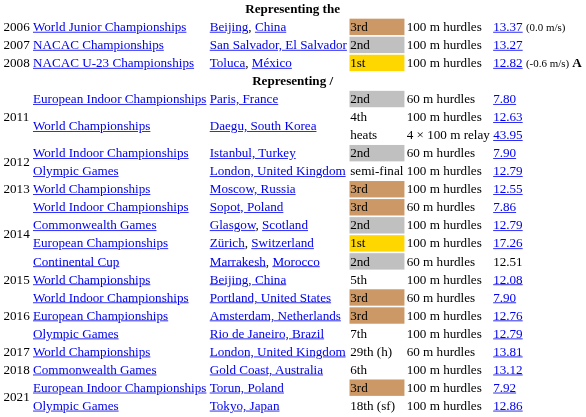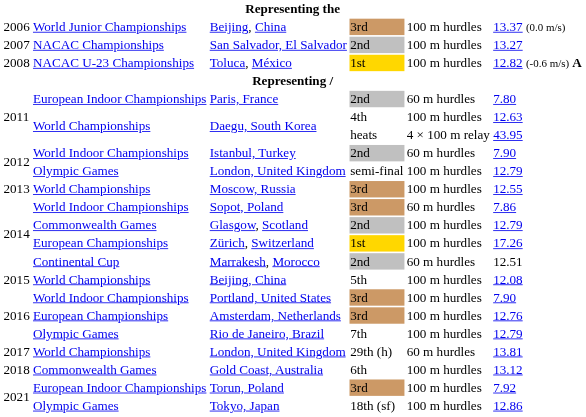 <table>
 <tr>
 <th colspan="6">Representing the </th>
 </tr>
 <tr>
 <td>2006</td>
 <td><a href='#'>World Junior Championships</a></td>
 <td><a href='#'>Beijing</a>, <a href='#'>China</a></td>
 <td style="background:#c96;">3rd</td>
 <td>100 m hurdles</td>
 <td><a href='#'>13.37</a> <small>(0.0 m/s)</small></td>
 </tr>
 <tr>
 <td>2007</td>
 <td><a href='#'>NACAC Championships</a></td>
 <td><a href='#'>San Salvador, El Salvador</a></td>
 <td style="background:silver;">2nd</td>
 <td>100 m hurdles</td>
 <td><a href='#'>13.27</a></td>
 </tr>
 <tr>
 <td>2008</td>
 <td><a href='#'>NACAC U-23 Championships</a></td>
 <td><a href='#'>Toluca</a>, <a href='#'>México</a></td>
 <td bgcolor=gold>1st</td>
 <td>100 m hurdles</td>
 <td><a href='#'>12.82</a> <small>(-0.6 m/s)</small> <strong>A</strong></td>
 </tr>
 <tr>
 <th colspan="6">Representing  / </th>
 </tr>
 <tr>
 <td rowspan=3>2011</td>
 <td><a href='#'>European Indoor Championships</a></td>
 <td><a href='#'>Paris, France</a></td>
 <td style="background:silver;">2nd</td>
 <td>60 m hurdles</td>
 <td><a href='#'>7.80</a></td>
 </tr>
 <tr>
 <td rowspan=2><a href='#'>World Championships</a></td>
 <td rowspan=2><a href='#'>Daegu, South Korea</a></td>
 <td>4th</td>
 <td>100 m hurdles</td>
 <td><a href='#'>12.63</a></td>
 </tr>
 <tr>
 <td>heats</td>
 <td>4 × 100 m relay</td>
 <td><a href='#'>43.95</a></td>
 </tr>
 <tr>
 <td rowspan=2>2012</td>
 <td><a href='#'>World Indoor Championships</a></td>
 <td><a href='#'>Istanbul, Turkey</a></td>
 <td style="background:silver;">2nd</td>
 <td>60 m hurdles</td>
 <td><a href='#'>7.90</a></td>
 </tr>
 <tr>
 <td><a href='#'>Olympic Games</a></td>
 <td><a href='#'>London, United Kingdom</a></td>
 <td>semi-final</td>
 <td>100 m hurdles</td>
 <td><a href='#'>12.79</a></td>
 </tr>
 <tr>
 <td>2013</td>
 <td><a href='#'>World Championships</a></td>
 <td><a href='#'>Moscow, Russia</a></td>
 <td style="background:#c96;">3rd</td>
 <td>100 m hurdles</td>
 <td><a href='#'>12.55</a></td>
 </tr>
 <tr>
 <td rowspan=4>2014</td>
 <td><a href='#'>World Indoor Championships</a></td>
 <td><a href='#'>Sopot, Poland</a></td>
 <td bgcolor="cc9966">3rd</td>
 <td>60 m hurdles</td>
 <td><a href='#'>7.86</a></td>
 </tr>
 <tr>
 <td><a href='#'>Commonwealth Games</a></td>
 <td><a href='#'>Glasgow</a>, <a href='#'>Scotland</a></td>
 <td bgcolor="silver">2nd</td>
 <td>100 m hurdles</td>
 <td><a href='#'>12.79</a></td>
 </tr>
 <tr>
 <td><a href='#'>European Championships</a></td>
 <td><a href='#'>Zürich</a>, <a href='#'>Switzerland</a></td>
 <td bgcolor="gold">1st</td>
 <td>100 m hurdles</td>
 <td><a href='#'>17.26</a></td>
 </tr>
 <tr>
 <td><a href='#'>Continental Cup</a></td>
 <td><a href='#'>Marrakesh</a>, <a href='#'>Morocco</a></td>
 <td bgcolor="silver">2nd</td>
 <td>60 m hurdles</td>
 <td>12.51</td>
 </tr>
 <tr>
 <td>2015</td>
 <td><a href='#'>World Championships</a></td>
 <td><a href='#'>Beijing, China</a></td>
 <td>5th</td>
 <td>100 m hurdles</td>
 <td><a href='#'>12.08</a></td>
 </tr>
 <tr>
 <td rowspan=3>2016</td>
 <td><a href='#'>World Indoor Championships</a></td>
 <td><a href='#'>Portland, United States</a></td>
 <td bgcolor=cc9966>3rd</td>
-<td>60 m hurdles</td>
+<td>100 m hurdles</td>
 <td><a href='#'>7.90</a></td>
 </tr>
 <tr>
 <td><a href='#'>European Championships</a></td>
 <td><a href='#'>Amsterdam, Netherlands</a></td>
 <td bgcolor=cc9966>3rd</td>
 <td>100 m hurdles</td>
 <td><a href='#'>12.76</a></td>
 </tr>
 <tr>
 <td><a href='#'>Olympic Games</a></td>
 <td><a href='#'>Rio de Janeiro, Brazil</a></td>
 <td>7th</td>
 <td>100 m hurdles</td>
 <td><a href='#'>12.79</a></td>
 </tr>
 <tr>
 <td>2017</td>
 <td><a href='#'>World Championships</a></td>
 <td><a href='#'>London, United Kingdom</a></td>
 <td>29th (h)</td>
 <td>60 m hurdles</td>
 <td><a href='#'>13.81</a></td>
 </tr>
 <tr>
 <td>2018</td>
 <td><a href='#'>Commonwealth Games</a></td>
 <td><a href='#'>Gold Coast, Australia</a></td>
 <td>6th</td>
 <td>100 m hurdles</td>
 <td><a href='#'>13.12</a></td>
 </tr>
 <tr>
 <td rowspan=2>2021</td>
 <td><a href='#'>European Indoor Championships</a></td>
 <td><a href='#'>Torun, Poland</a></td>
 <td bgcolor="cc9966">3rd</td>
 <td>100 m hurdles</td>
 <td><a href='#'>7.92</a></td>
 </tr>
 <tr>
 <td><a href='#'>Olympic Games</a></td>
 <td><a href='#'>Tokyo, Japan</a></td>
 <td>18th (sf)</td>
 <td>100 m hurdles</td>
 <td><a href='#'>12.86</a></td>
 </tr>
 </table>
